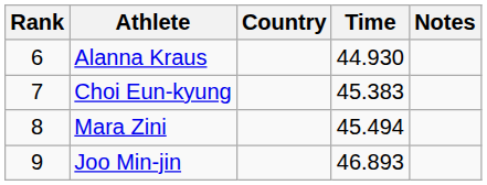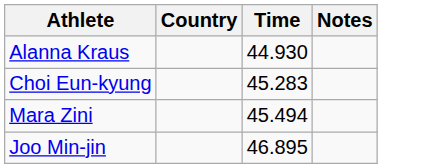 <table class="wikitable sortable" style="text-align:center">
 <tr>
-<th>Rank</th>
 <th>Athlete</th>
 <th>Country</th>
 <th>Time</th>
 <th>Notes</th>
 </tr>
 <tr>
-<td>6</td>
 <td align=left><a href='#'>Alanna Kraus</a></td>
 <td align=left></td>
 <td>44.930</td>
 <td></td>
 </tr>
 <tr>
-<td>7</td>
 <td align=left><a href='#'>Choi Eun-kyung</a></td>
 <td align=left></td>
-<td>45.383</td>
+<td>45.283</td>
 <td></td>
 </tr>
 <tr>
-<td>8</td>
 <td align=left><a href='#'>Mara Zini</a></td>
 <td align=left></td>
 <td>45.494</td>
 <td></td>
 </tr>
 <tr>
-<td>9</td>
 <td align=left><a href='#'>Joo Min-jin</a></td>
 <td align=left></td>
-<td>46.893</td>
+<td>46.895</td>
 <td></td>
 </tr>
 </table>
